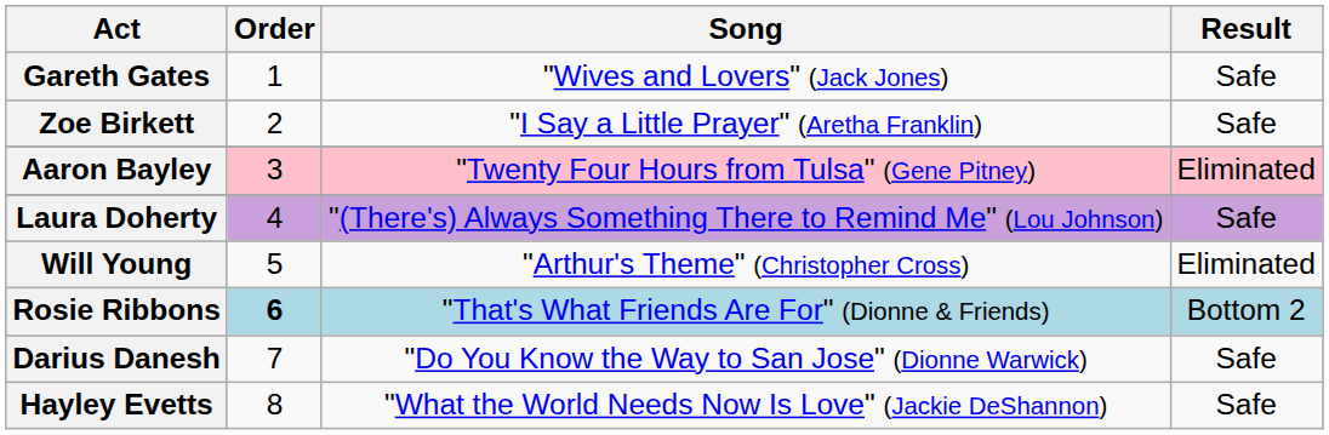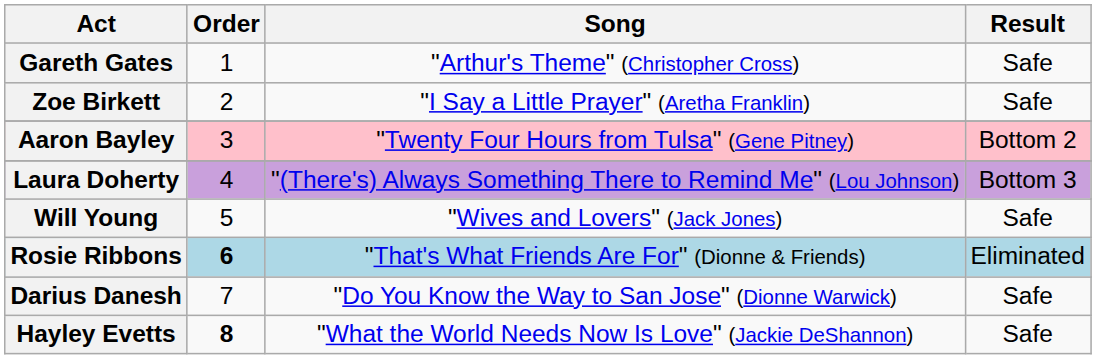 <table class="wikitable plainrowheaders" style="text-align:center;">
 <tr>
 <th scope="col">Act</th>
 <th scope="col">Order</th>
 <th scope="col">Song</th>
 <th scope="col">Result</th>
 </tr>
 <tr>
 <th scope="row">Gareth Gates</th>
 <td>1</td>
-<td>"<a href='#'>Wives and Lovers</a>"  <small>(<a href='#'>Jack Jones</a>)</small></td>
+<td>"<a href='#'>Arthur's Theme</a>"  <small>(<a href='#'>Christopher Cross</a>)</small></td>
 <td>Safe</td>
 </tr>
 <tr>
 <th scope="row">Zoe Birkett</th>
 <td>2</td>
 <td>"<a href='#'>I Say a Little Prayer</a>"  <small>(<a href='#'>Aretha Franklin</a>)</small></td>
 <td>Safe</td>
 </tr>
 <tr>
 </tr>
 <tr style = "background:pink">
 <th scope="row">Aaron Bayley</th>
 <td>3</td>
 <td>"<a href='#'>Twenty Four Hours from Tulsa</a>"  <small>(<a href='#'>Gene Pitney</a>)</small></td>
-<td>Eliminated</td>
+<td>Bottom 2</td>
 </tr>
 <tr>
 </tr>
 <tr style="background:#C9A0DC;">
 <th scope="row">Laura Doherty</th>
 <td>4</td>
 <td>"<a href='#'>(There's) Always Something There to Remind Me</a>"  <small>(<a href='#'>Lou Johnson</a>)</small></td>
-<td>Safe</td>
+<td>Bottom 3</td>
 </tr>
 <tr>
 <th scope="row">Will Young</th>
 <td>5</td>
-<td>"<a href='#'>Arthur's Theme</a>"  <small>(<a href='#'>Christopher Cross</a>)</small></td>
-<td>Eliminated</td>
+<td>"<a href='#'>Wives and Lovers</a>"  <small>(<a href='#'>Jack Jones</a>)</small></td>
+<td>Safe</td>
 </tr>
 <tr style="background:lightblue;">
 <th scope="row">Rosie Ribbons</th>
 <td><strong>6</strong></td>
 <td>"<a href='#'>That's What Friends Are For</a>"  <small>(Dionne & Friends)</small></td>
-<td>Bottom 2</td>
+<td>Eliminated</td>
 </tr>
 <tr>
 <th scope="row">Darius Danesh</th>
 <td>7</td>
 <td>"<a href='#'>Do You Know the Way to San Jose</a>"  <small>(<a href='#'>Dionne Warwick</a>)</small></td>
 <td>Safe</td>
 </tr>
 <tr>
 <th scope="row">Hayley Evetts</th>
-<td>8</td>
+<td><strong>8</strong></td>
 <td>"<a href='#'>What the World Needs Now Is Love</a>"  <small>(<a href='#'>Jackie DeShannon</a>)</small></td>
 <td>Safe</td>
 </tr>
 </table>
